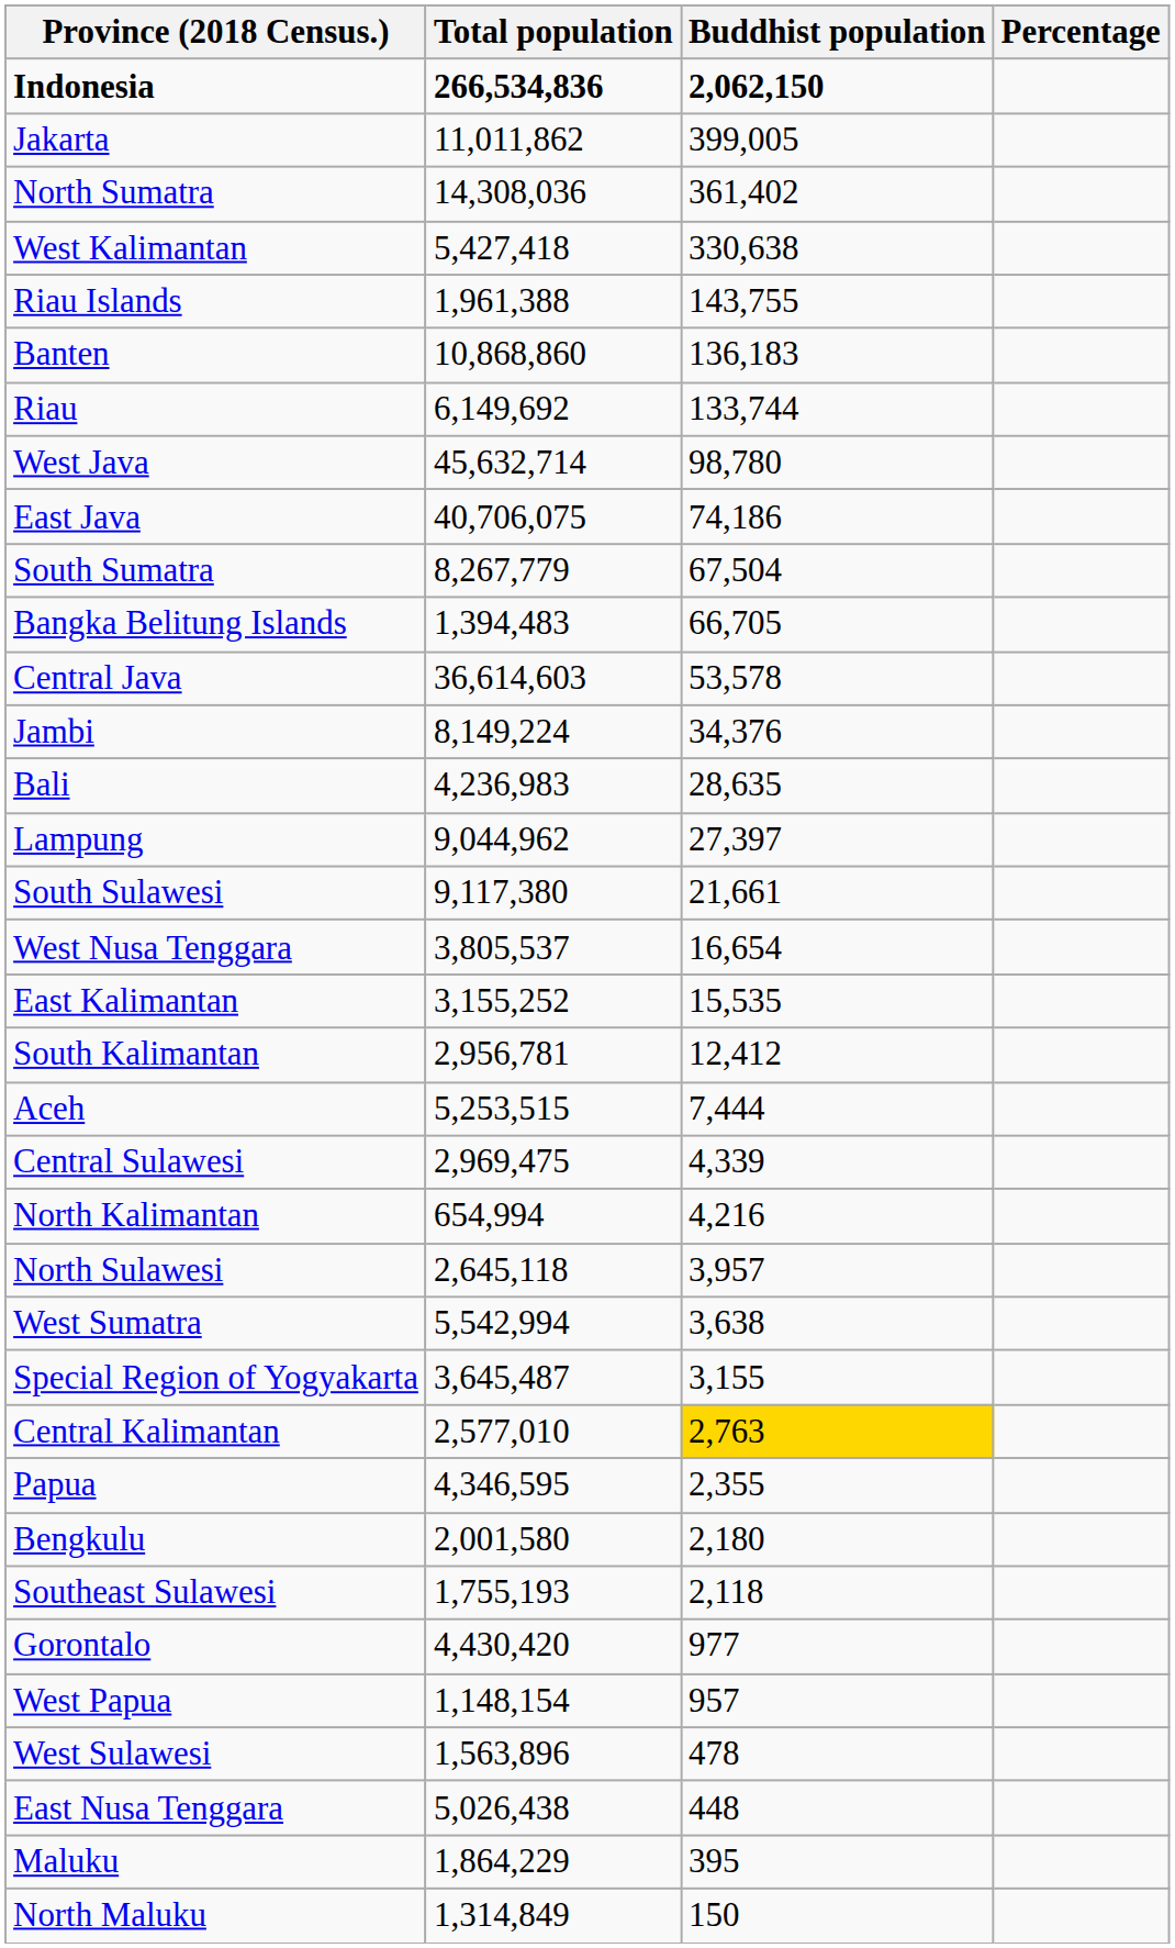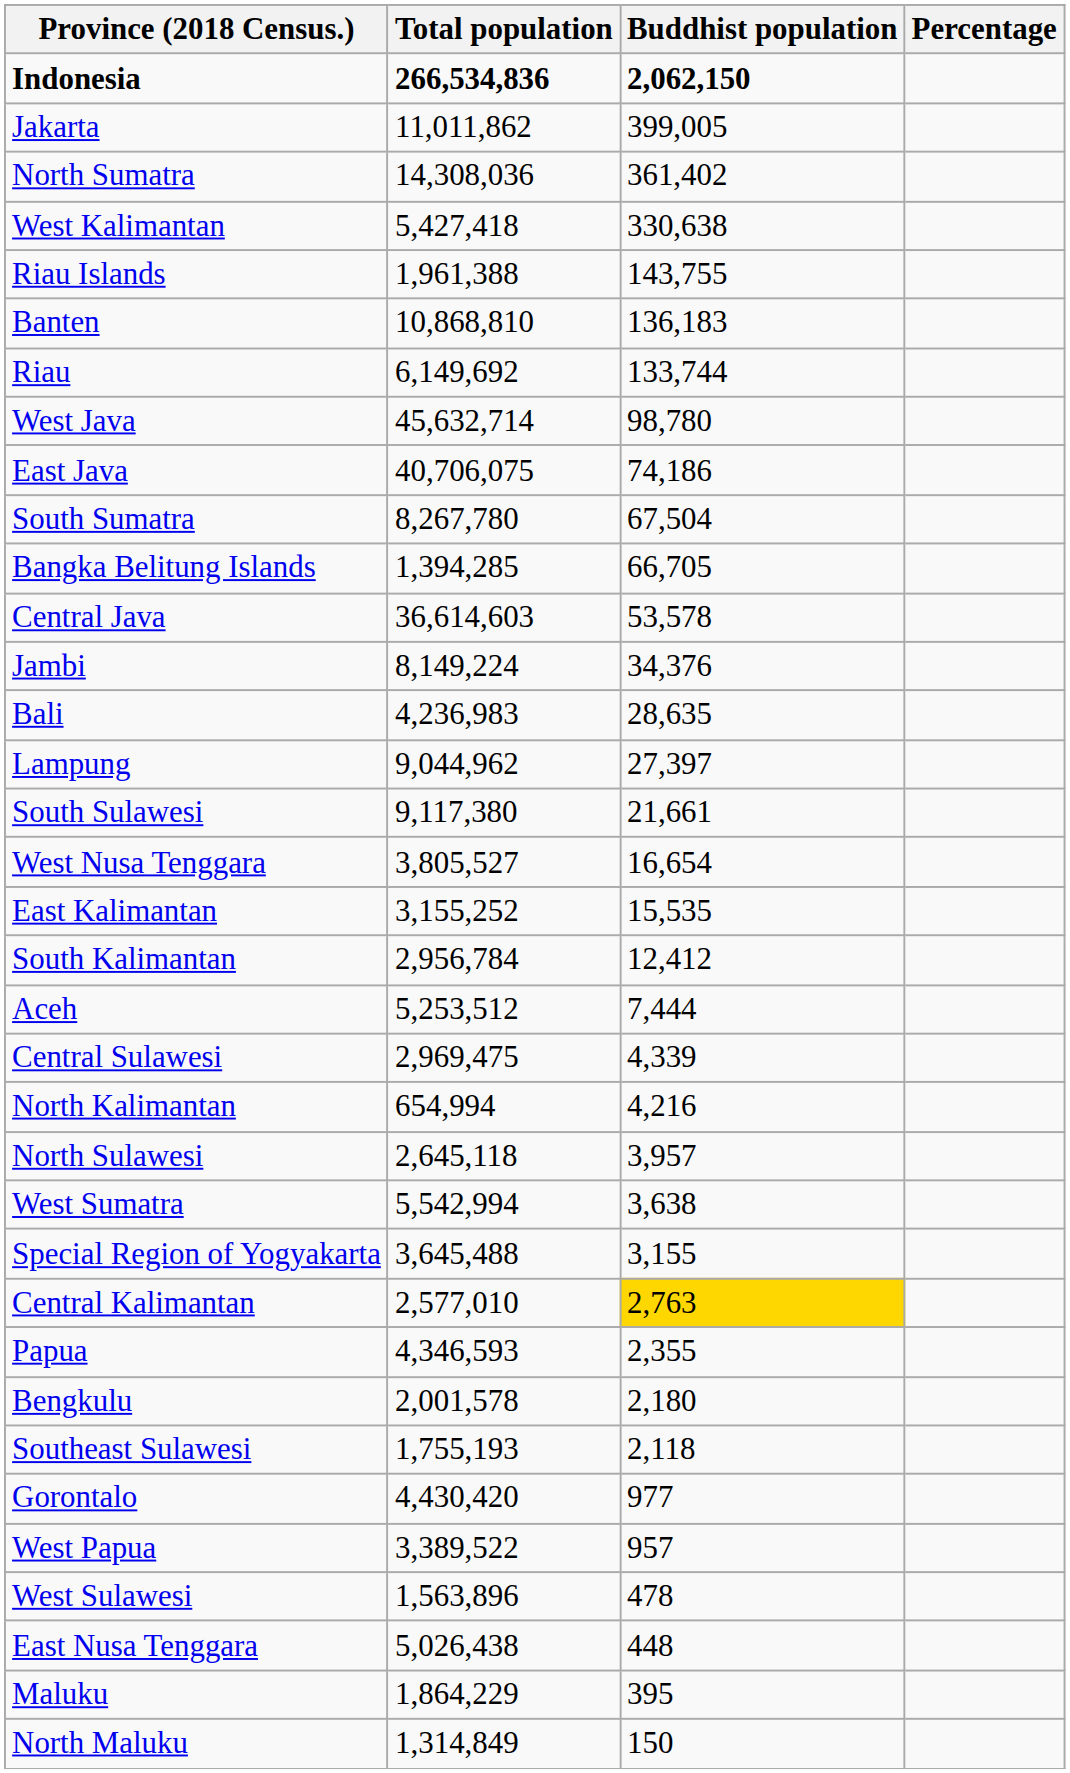 <table class="wikitable sortable">
 <tr>
 <th>Province (2018 Census.)</th>
 <th>Total population</th>
 <th>Buddhist population</th>
 <th>Percentage</th>
 </tr>
 <tr>
 <td><strong>Indonesia</strong></td>
 <td><strong>266,534,836</strong></td>
 <td><strong>2,062,150</strong></td>
 <td></td>
 </tr>
 <tr>
 <td><a href='#'>Jakarta</a></td>
 <td>11,011,862</td>
 <td>399,005</td>
 <td></td>
 </tr>
 <tr>
 <td><a href='#'>North Sumatra</a></td>
 <td>14,308,036</td>
 <td>361,402</td>
 <td></td>
 </tr>
 <tr>
 <td><a href='#'>West Kalimantan</a></td>
 <td>5,427,418</td>
 <td>330,638</td>
 <td></td>
 </tr>
 <tr>
 <td><a href='#'>Riau Islands</a></td>
 <td>1,961,388</td>
 <td>143,755</td>
 <td></td>
 </tr>
 <tr>
 <td><a href='#'>Banten</a></td>
-<td>10,868,860</td>
+<td>10,868,810</td>
 <td>136,183</td>
 <td></td>
 </tr>
 <tr>
 <td><a href='#'>Riau</a></td>
 <td>6,149,692</td>
 <td>133,744</td>
 <td></td>
 </tr>
 <tr>
 <td><a href='#'>West Java</a></td>
 <td>45,632,714</td>
 <td>98,780</td>
 <td></td>
 </tr>
 <tr>
 <td><a href='#'>East Java</a></td>
 <td>40,706,075</td>
 <td>74,186</td>
 <td></td>
 </tr>
 <tr>
 <td><a href='#'>South Sumatra</a></td>
-<td>8,267,779</td>
+<td>8,267,780</td>
 <td>67,504</td>
 <td></td>
 </tr>
 <tr>
 <td><a href='#'>Bangka Belitung Islands</a></td>
-<td>1,394,483</td>
+<td>1,394,285</td>
 <td>66,705</td>
 <td></td>
 </tr>
 <tr>
 <td><a href='#'>Central Java</a></td>
 <td>36,614,603</td>
 <td>53,578</td>
 <td></td>
 </tr>
 <tr>
 <td><a href='#'>Jambi</a></td>
 <td>8,149,224</td>
 <td>34,376</td>
 <td></td>
 </tr>
 <tr>
 <td><a href='#'>Bali</a></td>
 <td>4,236,983</td>
 <td>28,635</td>
 <td></td>
 </tr>
 <tr>
 <td><a href='#'>Lampung</a></td>
 <td>9,044,962</td>
 <td>27,397</td>
 <td></td>
 </tr>
 <tr>
 <td><a href='#'>South Sulawesi</a></td>
 <td>9,117,380</td>
 <td>21,661</td>
 <td></td>
 </tr>
 <tr>
 <td><a href='#'>West Nusa Tenggara</a></td>
-<td>3,805,537</td>
+<td>3,805,527</td>
 <td>16,654</td>
 <td></td>
 </tr>
 <tr>
 <td><a href='#'>East Kalimantan</a></td>
 <td>3,155,252</td>
 <td>15,535</td>
 <td></td>
 </tr>
 <tr>
 <td><a href='#'>South Kalimantan</a></td>
-<td>2,956,781</td>
+<td>2,956,784</td>
 <td>12,412</td>
 <td></td>
 </tr>
 <tr>
 <td><a href='#'>Aceh</a></td>
-<td>5,253,515</td>
+<td>5,253,512</td>
 <td>7,444</td>
 <td></td>
 </tr>
 <tr>
 <td><a href='#'>Central Sulawesi</a></td>
 <td>2,969,475</td>
 <td>4,339</td>
 <td></td>
 </tr>
 <tr>
 <td><a href='#'>North Kalimantan</a></td>
 <td>654,994</td>
 <td>4,216</td>
 <td></td>
 </tr>
 <tr>
 <td><a href='#'>North Sulawesi</a></td>
 <td>2,645,118</td>
 <td>3,957</td>
 <td></td>
 </tr>
 <tr>
 <td><a href='#'>West Sumatra</a></td>
 <td>5,542,994</td>
 <td>3,638</td>
 <td></td>
 </tr>
 <tr>
 <td><a href='#'>Special Region of Yogyakarta</a></td>
-<td>3,645,487</td>
+<td>3,645,488</td>
 <td>3,155</td>
 <td></td>
 </tr>
 <tr>
 <td><a href='#'>Central Kalimantan</a></td>
 <td>2,577,010</td>
 <td style="background: gold;">2,763</td>
 <td></td>
 </tr>
 <tr>
 <td><a href='#'>Papua</a></td>
-<td>4,346,595</td>
+<td>4,346,593</td>
 <td>2,355</td>
 <td></td>
 </tr>
 <tr>
 <td><a href='#'>Bengkulu</a></td>
-<td>2,001,580</td>
+<td>2,001,578</td>
 <td>2,180</td>
 <td></td>
 </tr>
 <tr>
 <td><a href='#'>Southeast Sulawesi</a></td>
 <td>1,755,193</td>
 <td>2,118</td>
 <td></td>
 </tr>
 <tr>
 <td><a href='#'>Gorontalo</a></td>
 <td>4,430,420</td>
 <td>977</td>
 <td></td>
 </tr>
 <tr>
 <td><a href='#'>West Papua</a></td>
-<td>1,148,154</td>
+<td>3,389,522</td>
 <td>957</td>
 <td></td>
 </tr>
 <tr>
 <td><a href='#'>West Sulawesi</a></td>
 <td>1,563,896</td>
 <td>478</td>
 <td></td>
 </tr>
 <tr>
 <td><a href='#'>East Nusa Tenggara</a></td>
 <td>5,026,438</td>
 <td>448</td>
 <td></td>
 </tr>
 <tr>
 <td><a href='#'>Maluku</a></td>
 <td>1,864,229</td>
 <td>395</td>
 <td></td>
 </tr>
 <tr>
 <td><a href='#'>North Maluku</a></td>
 <td>1,314,849</td>
 <td>150</td>
 <td></td>
 </tr>
 </table>
